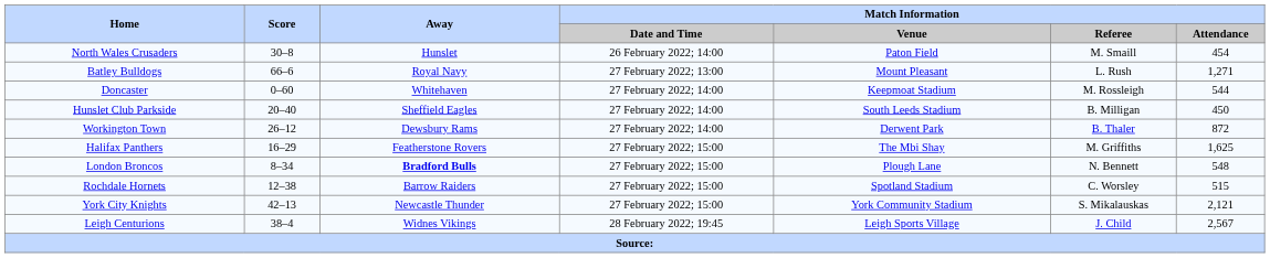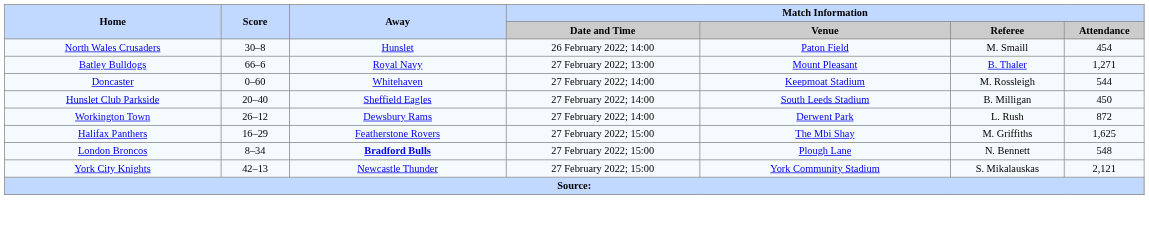 <table border=1 style="border-collapse:collapse; font-size:90%; text-align:center"; cellpadding=3 cellspacing=0 width=100%>
 <tr bgcolor="#c1d8ff">
 <th rowspan=2 width=19%>Home</th>
 <th rowspan=2 width=6%>Score</th>
 <th rowspan=2 width=19%>Away</th>
 <th colspan=4>Match Information</th>
 </tr>
 <tr bgcolor="#cccccc">
 <th width=17%>Date and Time</th>
 <th width=22%>Venue</th>
 <th width=10%>Referee</th>
 <th width=7%>Attendance</th>
 </tr>
 <tr bgcolor=#f5faff>
 <td> <a href='#'>North Wales Crusaders</a></td>
 <td>30–8</td>
 <td> <a href='#'>Hunslet</a></td>
 <td>26 February 2022; 14:00</td>
 <td><a href='#'>Paton Field</a></td>
 <td>M. Smaill</td>
 <td>454</td>
 </tr>
 <tr bgcolor=#f5faff>
 <td> <a href='#'>Batley Bulldogs</a></td>
 <td>66–6</td>
 <td><a href='#'>Royal Navy</a></td>
 <td>27 February 2022; 13:00</td>
 <td><a href='#'>Mount Pleasant</a></td>
-<td>L. Rush</td>
+<td><a href='#'>B. Thaler</a></td>
 <td>1,271</td>
 </tr>
 <tr bgcolor=#f5faff>
 <td> <a href='#'>Doncaster</a></td>
 <td>0–60</td>
 <td> <a href='#'>Whitehaven</a></td>
 <td>27 February 2022; 14:00</td>
 <td><a href='#'>Keepmoat Stadium</a></td>
 <td>M. Rossleigh</td>
 <td>544</td>
 </tr>
 <tr bgcolor=#f5faff>
 <td><a href='#'>Hunslet Club Parkside</a></td>
 <td>20–40</td>
 <td> <a href='#'>Sheffield Eagles</a></td>
 <td>27 February 2022; 14:00</td>
 <td><a href='#'>South Leeds Stadium</a></td>
 <td>B. Milligan</td>
 <td>450</td>
 </tr>
 <tr bgcolor=#f5faff>
 <td> <a href='#'>Workington Town</a></td>
 <td>26–12</td>
 <td> <a href='#'>Dewsbury Rams</a></td>
 <td>27 February 2022; 14:00</td>
 <td><a href='#'>Derwent Park</a></td>
-<td><a href='#'>B. Thaler</a></td>
+<td>L. Rush</td>
 <td>872</td>
 </tr>
 <tr bgcolor=#f5faff>
 <td> <a href='#'>Halifax Panthers</a></td>
 <td>16–29</td>
 <td> <a href='#'>Featherstone Rovers</a></td>
 <td>27 February 2022; 15:00</td>
 <td><a href='#'>The Mbi Shay</a></td>
 <td>M. Griffiths</td>
 <td>1,625</td>
 </tr>
 <tr bgcolor=#f5faff>
 <td> <a href='#'>London Broncos</a></td>
 <td>8–34</td>
 <td><strong> <a href='#'>Bradford Bulls</a></strong></td>
 <td>27 February 2022; 15:00</td>
 <td><a href='#'>Plough Lane</a></td>
 <td>N. Bennett</td>
 <td>548</td>
 </tr>
 <tr bgcolor=#f5faff>
-<td> <a href='#'>Rochdale Hornets</a></td>
-<td>12–38</td>
-<td> <a href='#'>Barrow Raiders</a></td>
-<td>27 February 2022; 15:00</td>
-<td><a href='#'>Spotland Stadium</a></td>
-<td>C. Worsley</td>
-<td>515</td>
-</tr>
-<tr bgcolor=#f5faff>
 <td> <a href='#'>York City Knights</a></td>
 <td>42–13</td>
 <td> <a href='#'>Newcastle Thunder</a></td>
 <td>27 February 2022; 15:00</td>
 <td><a href='#'>York Community Stadium</a></td>
 <td>S. Mikalauskas</td>
 <td>2,121</td>
 </tr>
-<tr bgcolor=#f5faff>
-<td> <a href='#'>Leigh Centurions</a></td>
-<td>38–4</td>
-<td> <a href='#'>Widnes Vikings</a></td>
-<td>28 February 2022; 19:45</td>
-<td><a href='#'>Leigh Sports Village</a></td>
-<td><a href='#'>J. Child</a></td>
-<td>2,567</td>
-</tr>
 <tr style="background:#c1d8ff;">
 <th colspan=7>Source:</th>
 </tr>
 </table>
